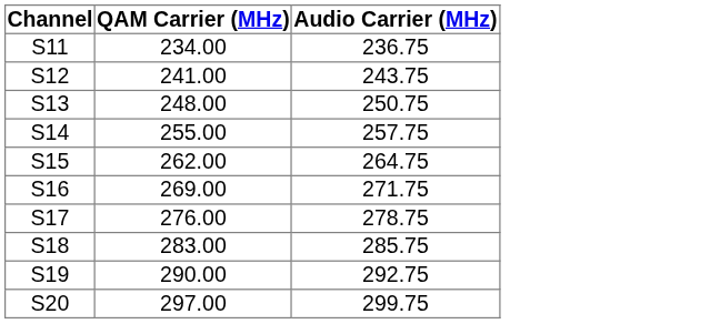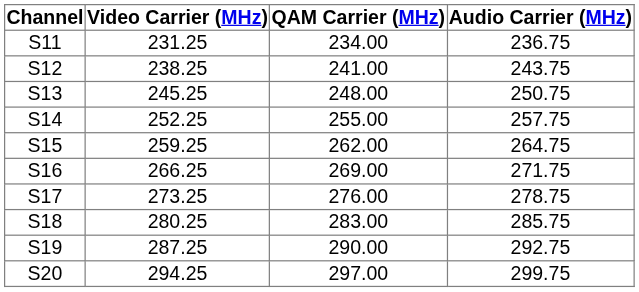 <table class="toccolours" border="1" style="text-align: center; border-collapse:collapse">
 <tr>
 <th>Channel</th>
+<th>Video Carrier (<a href='#'>MHz</a>)</th>
 <th>QAM Carrier (<a href='#'>MHz</a>)</th>
 <th>Audio Carrier (<a href='#'>MHz</a>)</th>
 </tr>
 <tr>
 <td>S11</td>
+<td>231.25</td>
 <td>234.00</td>
 <td>236.75</td>
 </tr>
 <tr>
 <td>S12</td>
+<td>238.25</td>
 <td>241.00</td>
 <td>243.75</td>
 </tr>
 <tr>
 <td>S13</td>
+<td>245.25</td>
 <td>248.00</td>
 <td>250.75</td>
 </tr>
 <tr>
 <td>S14</td>
+<td>252.25</td>
 <td>255.00</td>
 <td>257.75</td>
 </tr>
 <tr>
 <td>S15</td>
+<td>259.25</td>
 <td>262.00</td>
 <td>264.75</td>
 </tr>
 <tr>
 <td>S16</td>
+<td>266.25</td>
 <td>269.00</td>
 <td>271.75</td>
 </tr>
 <tr>
 <td>S17</td>
+<td>273.25</td>
 <td>276.00</td>
 <td>278.75</td>
 </tr>
 <tr>
 <td>S18</td>
+<td>280.25</td>
 <td>283.00</td>
 <td>285.75</td>
 </tr>
 <tr>
 <td>S19</td>
+<td>287.25</td>
 <td>290.00</td>
 <td>292.75</td>
 </tr>
 <tr>
 <td>S20</td>
+<td>294.25</td>
 <td>297.00</td>
 <td>299.75</td>
 </tr>
 </table>
